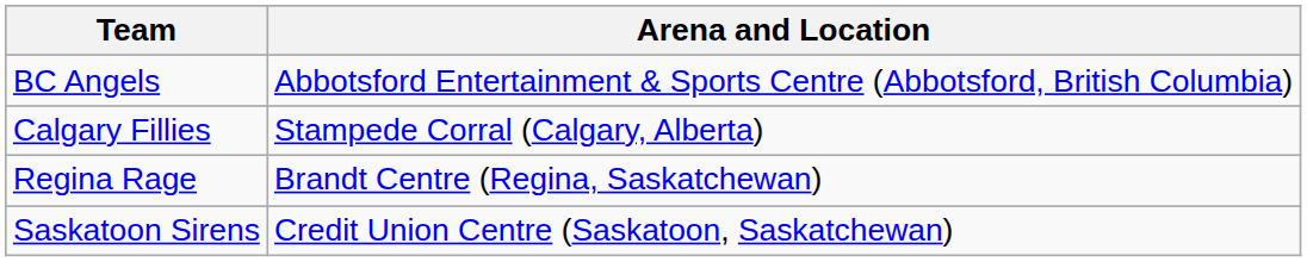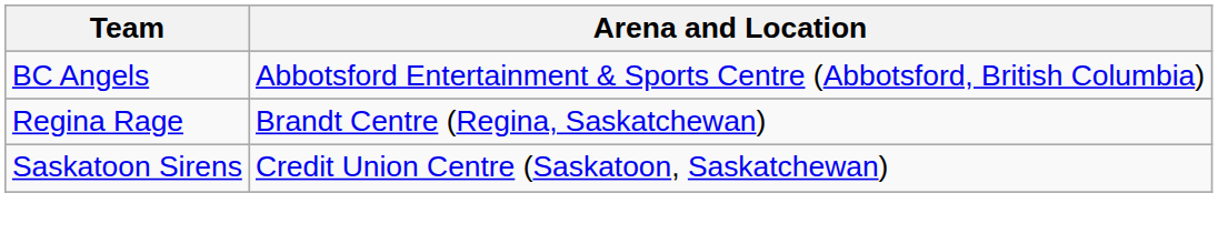 <table class="wikitable">
 <tr>
 <th>Team</th>
 <th>Arena and Location</th>
 </tr>
 <tr>
 <td><a href='#'>BC Angels</a></td>
 <td><a href='#'>Abbotsford Entertainment & Sports Centre</a> (<a href='#'>Abbotsford, British Columbia</a>)</td>
 </tr>
 <tr>
-<td><a href='#'>Calgary Fillies</a></td>
-<td><a href='#'>Stampede Corral</a> (<a href='#'>Calgary, Alberta</a>)</td>
-</tr>
-<tr>
 <td><a href='#'>Regina Rage</a></td>
 <td><a href='#'>Brandt Centre</a> (<a href='#'>Regina, Saskatchewan</a>)</td>
 </tr>
 <tr>
 <td><a href='#'>Saskatoon Sirens</a></td>
 <td><a href='#'>Credit Union Centre</a> (<a href='#'>Saskatoon</a>, <a href='#'>Saskatchewan</a>)</td>
 </tr>
 </table>
